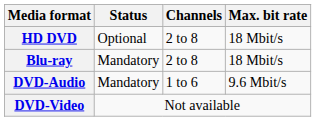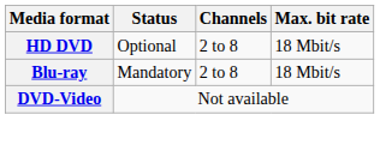 <table class="wikitable">
 <tr>
 <th><strong>Media format</strong></th>
 <th><strong>Status</strong></th>
 <th><strong>Channels</strong></th>
 <th><strong>Max. bit rate</strong></th>
 </tr>
 <tr>
 <th><a href='#'>HD DVD</a></th>
 <td>Optional</td>
 <td>2 to 8</td>
 <td>18 Mbit/s</td>
 </tr>
 <tr>
 <th><a href='#'>Blu-ray</a></th>
 <td>Mandatory</td>
 <td>2 to 8</td>
 <td>18 Mbit/s</td>
 </tr>
 <tr>
-<th><a href='#'>DVD-Audio</a></th>
-<td>Mandatory</td>
-<td>1 to 6</td>
-<td>9.6 Mbit/s</td>
-</tr>
-<tr>
 <th><a href='#'>DVD-Video</a></th>
 <td colspan="3" align="center">Not available</td>
 </tr>
 </table>
